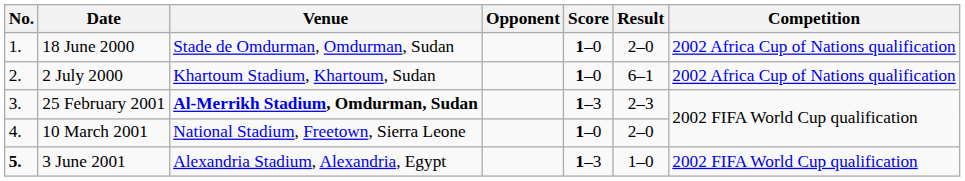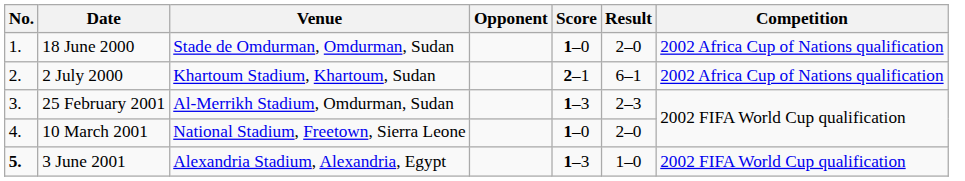 <table class="wikitable" style="font-size:85%;">
 <tr>
 <th>No.</th>
 <th>Date</th>
 <th>Venue</th>
 <th>Opponent</th>
 <th>Score</th>
 <th>Result</th>
 <th>Competition</th>
 </tr>
 <tr>
 <td>1.</td>
 <td>18 June 2000</td>
 <td><a href='#'>Stade de Omdurman</a>, <a href='#'>Omdurman</a>, Sudan</td>
 <td></td>
 <td align=center><strong>1</strong>–0</td>
 <td align=center>2–0</td>
 <td><a href='#'>2002 Africa Cup of Nations qualification</a></td>
 </tr>
 <tr>
 <td>2.</td>
 <td>2 July 2000</td>
 <td><a href='#'>Khartoum Stadium</a>, <a href='#'>Khartoum</a>, Sudan</td>
 <td></td>
-<td align=center><strong>1</strong>–0</td>
+<td align=center><strong>2</strong>–1</td>
 <td align=center>6–1</td>
 <td><a href='#'>2002 Africa Cup of Nations qualification</a></td>
 </tr>
 <tr>
 <td>3.</td>
 <td>25 February 2001</td>
-<td><strong><a href='#'>Al-Merrikh Stadium</a>, Omdurman, Sudan</strong></td>
+<td><a href='#'>Al-Merrikh Stadium</a>, Omdurman, Sudan</td>
 <td></td>
 <td align=center><strong>1</strong>–3</td>
 <td align=center>2–3</td>
 <td rowspan=2>2002 FIFA World Cup qualification</td>
 </tr>
 <tr>
 <td>4.</td>
 <td>10 March 2001</td>
 <td><a href='#'>National Stadium</a>, <a href='#'>Freetown</a>, Sierra Leone</td>
 <td></td>
 <td align=center><strong>1</strong>–0</td>
 <td align=center>2–0</td>
 </tr>
 <tr>
 <td><strong>5.</strong></td>
 <td>3 June 2001</td>
 <td><a href='#'>Alexandria Stadium</a>, <a href='#'>Alexandria</a>, Egypt</td>
 <td></td>
 <td align=center><strong>1</strong>–3</td>
 <td align=center>1–0</td>
 <td><a href='#'>2002 FIFA World Cup qualification</a></td>
 </tr>
 </table>
